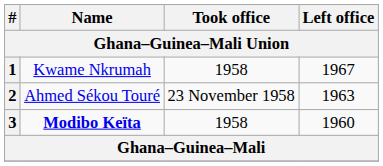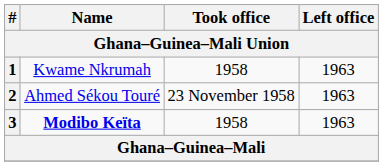 <table class="wikitable" style="text-align:center">
 <tr>
 <th>#</th>
 <th>Name<br></th>
 <th>Took office</th>
 <th>Left office</th>
 </tr>
 <tr>
 <th colspan="4"><strong>Ghana–Guinea–Mali Union</strong></th>
 </tr>
 <tr>
 <th>1</th>
 <td><a href='#'>Kwame Nkrumah</a><br></td>
 <td>1958</td>
-<td>1967</td>
+<td>1963</td>
 </tr>
 <tr>
 <th>2</th>
 <td><a href='#'>Ahmed Sékou Touré</a></td>
 <td>23 November 1958</td>
 <td>1963</td>
 </tr>
 <tr>
 <th>3</th>
 <td><strong><a href='#'>Modibo Keïta</a></strong></td>
 <td>1958</td>
-<td>1960</td>
+<td>1963</td>
 </tr>
 <tr>
 <th colspan="4">Ghana–Guinea–Mali</th>
 </tr>
 <tr>
 </tr>
 </table>
